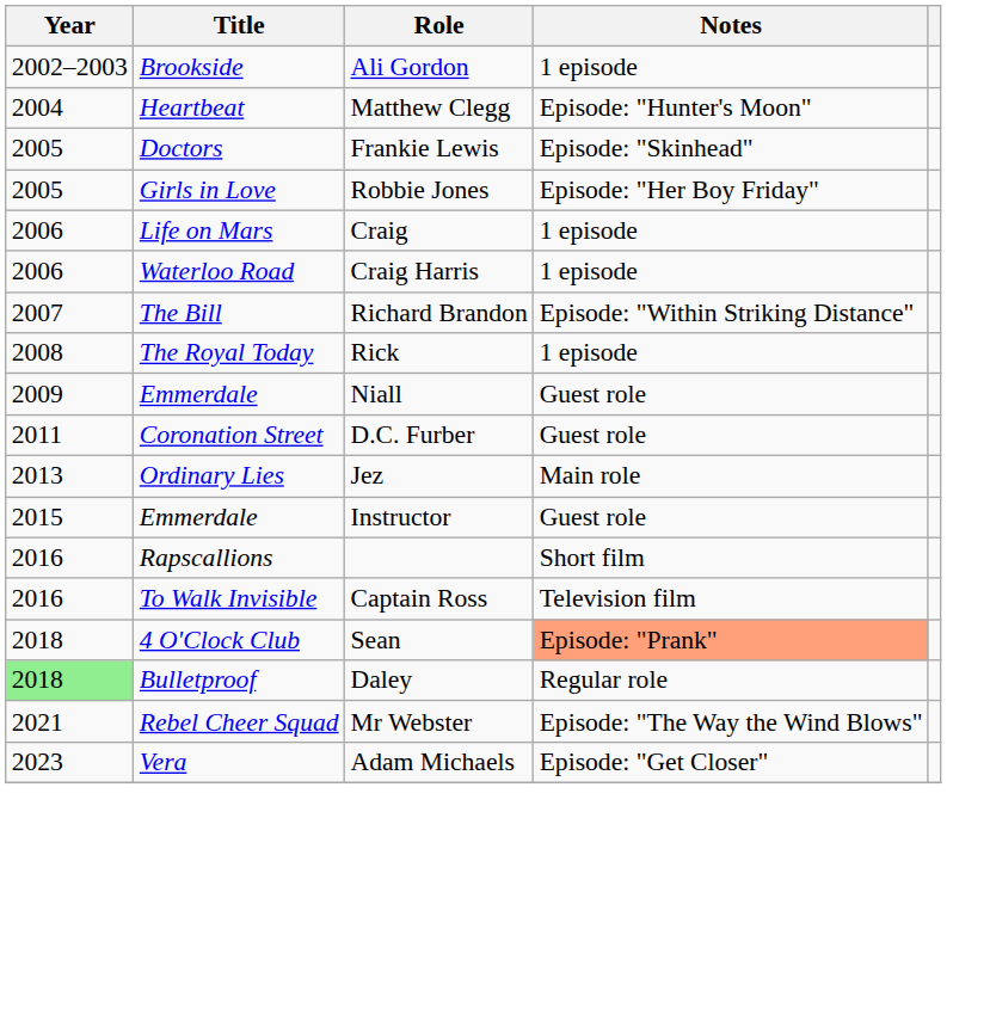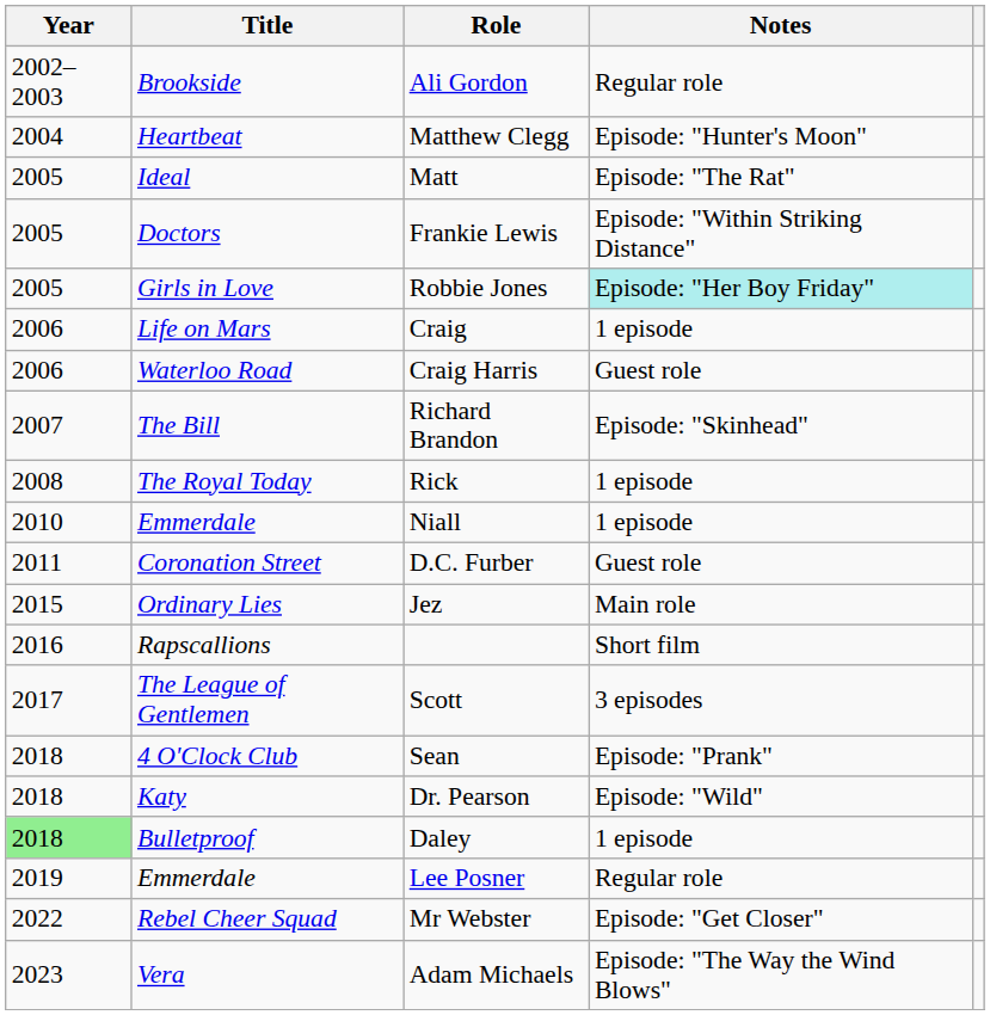 <table class="wikitable sortable">
 <tr>
 <th>Year</th>
 <th>Title</th>
 <th>Role</th>
 <th>Notes</th>
 <th></th>
 </tr>
 <tr>
 <td>2002–2003</td>
 <td><em><a href='#'>Brookside</a></em></td>
 <td><a href='#'>Ali Gordon</a></td>
-<td>1 episode</td>
+<td>Regular role</td>
 <td align="center"></td>
 </tr>
 <tr>
 <td>2004</td>
 <td><em><a href='#'>Heartbeat</a></em></td>
 <td>Matthew Clegg</td>
 <td>Episode: "Hunter's Moon"</td>
 <td align="center"></td>
 </tr>
 <tr>
 <td>2005</td>
+<td><em><a href='#'>Ideal</a></em></td>
+<td>Matt</td>
+<td>Episode: "The Rat"</td>
+<td align="center"></td>
+</tr>
+<tr>
+<td>2005</td>
 <td><em><a href='#'>Doctors</a></em></td>
 <td>Frankie Lewis</td>
-<td>Episode: "Skinhead"</td>
+<td>Episode: "Within Striking Distance"</td>
 <td align="center"></td>
 </tr>
 <tr>
 <td>2005</td>
 <td><em><a href='#'>Girls in Love</a></em></td>
 <td>Robbie Jones</td>
-<td>Episode: "Her Boy Friday"</td>
+<td style="background: paleturquoise;">Episode: "Her Boy Friday"</td>
 <td align="center"></td>
 </tr>
 <tr>
 <td>2006</td>
 <td><em><a href='#'>Life on Mars</a></em></td>
 <td>Craig</td>
 <td>1 episode</td>
 <td align="center"></td>
 </tr>
 <tr>
 <td>2006</td>
 <td><em><a href='#'>Waterloo Road</a></em></td>
 <td>Craig Harris</td>
-<td>1 episode</td>
+<td>Guest role</td>
 <td align="center"></td>
 </tr>
 <tr>
 <td>2007</td>
 <td><em><a href='#'>The Bill</a></em></td>
 <td>Richard Brandon</td>
-<td>Episode: "Within Striking Distance"</td>
+<td>Episode: "Skinhead"</td>
 <td align="center"></td>
 </tr>
 <tr>
 <td>2008</td>
 <td><em><a href='#'>The Royal Today</a></em></td>
 <td>Rick</td>
 <td>1 episode</td>
 <td align="center"></td>
 </tr>
 <tr>
-<td>2009</td>
+<td>2010</td>
 <td><em><a href='#'>Emmerdale</a></em></td>
 <td>Niall</td>
-<td>Guest role</td>
+<td>1 episode</td>
 <td align="center"></td>
 </tr>
 <tr>
 <td>2011</td>
 <td><em><a href='#'>Coronation Street</a></em></td>
 <td>D.C. Furber</td>
 <td>Guest role</td>
 <td align="center"></td>
 </tr>
 <tr>
-<td>2013</td>
+<td>2015</td>
 <td><em><a href='#'>Ordinary Lies</a></em></td>
 <td>Jez</td>
 <td>Main role</td>
-<td align="center"></td>
-</tr>
-<tr>
-<td>2015</td>
-<td><em>Emmerdale</em></td>
-<td>Instructor</td>
-<td>Guest role</td>
 <td align="center"></td>
 </tr>
 <tr>
 <td>2016</td>
 <td><em>Rapscallions</em></td>
 <td></td>
 <td>Short film</td>
 <td align="center"></td>
 </tr>
 <tr>
-<td>2016</td>
-<td><em><a href='#'>To Walk Invisible</a></em></td>
-<td>Captain Ross</td>
-<td>Television film</td>
+<td>2017</td>
+<td><em><a href='#'>The League of Gentlemen</a></em></td>
+<td>Scott</td>
+<td>3 episodes</td>
 <td align="center"></td>
 </tr>
 <tr>
 <td>2018</td>
 <td><em><a href='#'>4 O'Clock Club</a></em></td>
 <td>Sean</td>
-<td style="background: lightsalmon;">Episode: "Prank"</td>
+<td>Episode: "Prank"</td>
+<td align="center"></td>
+</tr>
+<tr>
+<td>2018</td>
+<td><em><a href='#'>Katy</a></em></td>
+<td>Dr. Pearson</td>
+<td>Episode: "Wild"</td>
 <td align="center"></td>
 </tr>
 <tr>
 <td style="background: lightgreen;">2018</td>
 <td><em><a href='#'>Bulletproof</a></em></td>
 <td>Daley</td>
+<td>1 episode</td>
+<td align="center"></td>
+</tr>
+<tr>
+<td>2019</td>
+<td><em>Emmerdale</em></td>
+<td><a href='#'>Lee Posner</a></td>
 <td>Regular role</td>
 <td align="center"></td>
 </tr>
 <tr>
-<td>2021</td>
+<td>2022</td>
 <td><em><a href='#'>Rebel Cheer Squad</a></em></td>
 <td>Mr Webster</td>
-<td>Episode: "The Way the Wind Blows"</td>
+<td>Episode: "Get Closer"</td>
 <td align="center"></td>
 </tr>
 <tr>
 <td>2023</td>
 <td><em><a href='#'>Vera</a></em></td>
 <td>Adam Michaels</td>
-<td>Episode: "Get Closer"</td>
+<td>Episode: "The Way the Wind Blows"</td>
 <td align="center"></td>
 </tr>
 <tr>
 </tr>
 </table>
